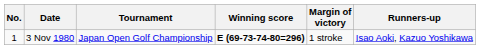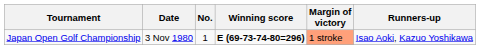 <table class="wikitable" style="font-size:95%;">
 <tr>
+<th>Tournament</th>
+<th>Date</th>
 <th>No.</th>
-<th>Date</th>
-<th>Tournament</th>
 <th>Winning score</th>
 <th>Margin of<br>victory</th>
 <th>Runners-up</th>
 </tr>
 <tr>
+<td><a href='#'>Japan Open Golf Championship</a></td>
+<td align=right>3 Nov <a href='#'>1980</a></td>
 <td align=center>1</td>
-<td align=right>3 Nov <a href='#'>1980</a></td>
-<td><a href='#'>Japan Open Golf Championship</a></td>
 <td><strong>E (69-73-74-80=296)</strong></td>
-<td>1 stroke</td>
+<td style="background: lightsalmon;">1 stroke</td>
 <td> <a href='#'>Isao Aoki</a>,  <a href='#'>Kazuo Yoshikawa</a></td>
 </tr>
 </table>
